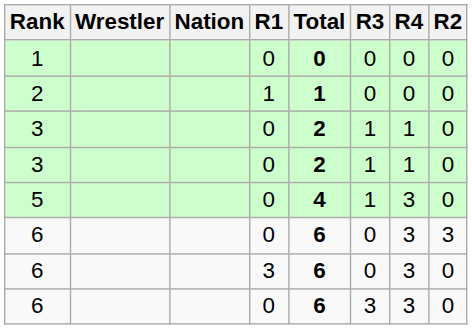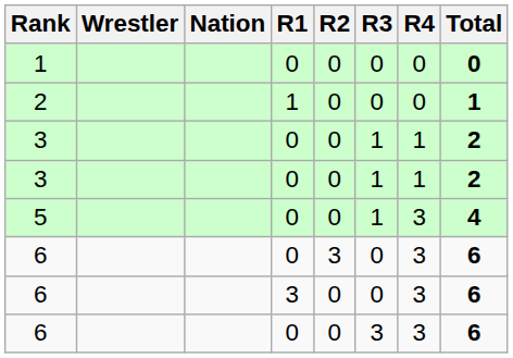 <table class="wikitable sortable" style="text-align:center;">
 <tr>
 <th>Rank</th>
 <th>Wrestler</th>
 <th>Nation</th>
 <th>R1</th>
-<th>Total</th>
+<th>R2</th>
 <th>R3</th>
 <th>R4</th>
-<th>R2</th>
+<th>Total</th>
 </tr>
 <tr style="background:#cfc;">
 <td>1</td>
 <td align=left></td>
 <td align=left></td>
 <td>0</td>
-<td><strong>0</strong></td>
 <td>0</td>
 <td>0</td>
 <td>0</td>
+<td><strong>0</strong></td>
 </tr>
 <tr style="background:#cfc;">
 <td>2</td>
 <td align=left></td>
 <td align=left></td>
 <td>1</td>
-<td><strong>1</strong></td>
 <td>0</td>
 <td>0</td>
 <td>0</td>
+<td><strong>1</strong></td>
 </tr>
 <tr style="background:#cfc;">
 <td>3</td>
 <td align=left></td>
 <td align=left></td>
 <td>0</td>
-<td><strong>2</strong></td>
+<td>0</td>
 <td>1</td>
 <td>1</td>
-<td>0</td>
+<td><strong>2</strong></td>
 </tr>
 <tr style="background:#cfc;">
 <td>3</td>
 <td align=left></td>
 <td align=left></td>
 <td>0</td>
-<td><strong>2</strong></td>
+<td>0</td>
 <td>1</td>
 <td>1</td>
-<td>0</td>
+<td><strong>2</strong></td>
 </tr>
 <tr style="background:#cfc;">
 <td>5</td>
 <td align=left></td>
 <td align=left></td>
 <td>0</td>
-<td><strong>4</strong></td>
+<td>0</td>
 <td>1</td>
 <td>3</td>
-<td>0</td>
+<td><strong>4</strong></td>
 </tr>
 <tr>
 <td>6</td>
 <td align=left></td>
 <td align=left></td>
 <td>0</td>
-<td><strong>6</strong></td>
+<td>3</td>
 <td>0</td>
 <td>3</td>
-<td>3</td>
+<td><strong>6</strong></td>
 </tr>
 <tr>
 <td>6</td>
 <td align=left></td>
 <td align=left></td>
 <td>3</td>
-<td><strong>6</strong></td>
+<td>0</td>
 <td>0</td>
 <td>3</td>
-<td>0</td>
+<td><strong>6</strong></td>
 </tr>
 <tr>
 <td>6</td>
 <td align=left></td>
 <td align=left></td>
 <td>0</td>
-<td><strong>6</strong></td>
+<td>0</td>
 <td>3</td>
 <td>3</td>
-<td>0</td>
+<td><strong>6</strong></td>
 </tr>
 </table>
